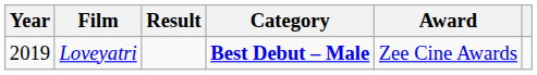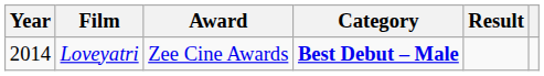 <table class="wikitable sortable plainrowheaders">
 <tr>
 <th scope="col">Year</th>
 <th scope="col">Film</th>
+<th scope="col">Award</th>
+<th scope="col">Category</th>
 <th scope="col">Result</th>
-<th scope="col">Category</th>
-<th scope="col">Award</th>
 <th></th>
 </tr>
 <tr>
-<td>2019</td>
+<td>2014</td>
 <td><em><a href='#'>Loveyatri</a></em></td>
+<td><a href='#'>Zee Cine Awards</a></td>
+<td><strong><a href='#'>Best Debut – Male</a></strong></td>
 <td></td>
-<td><strong><a href='#'>Best Debut – Male</a></strong></td>
-<td><a href='#'>Zee Cine Awards</a></td>
 <td></td>
 </tr>
 </table>
